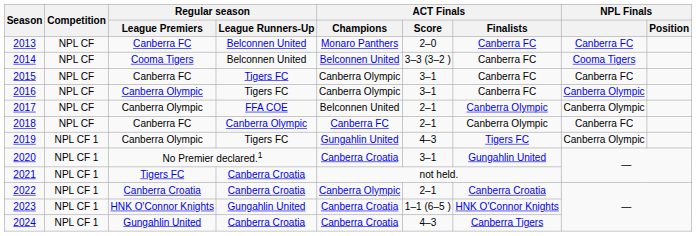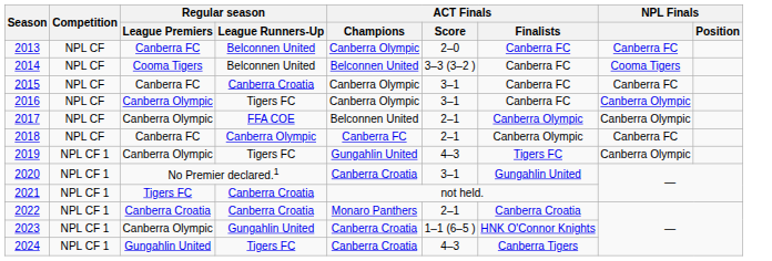 <table class="wikitable sortable" style="text-align:center">
 <tr>
 <th rowspan=2>Season</th>
 <th rowspan=2>Competition</th>
 <th colspan=2>Regular season</th>
 <th colspan=3>ACT Finals</th>
 <th colspan=2>NPL Finals</th>
 </tr>
 <tr>
 <th>League Premiers</th>
 <th>League Runners-Up</th>
 <th>Champions</th>
 <th>Score</th>
 <th>Finalists</th>
 <th></th>
 <th>Position</th>
 </tr>
 <tr>
 <td><a href='#'>2013</a></td>
 <td>NPL CF</td>
 <td><a href='#'>Canberra FC</a></td>
 <td><a href='#'>Belconnen United</a></td>
-<td><a href='#'>Monaro Panthers</a></td>
+<td><a href='#'>Canberra Olympic</a></td>
 <td>2–0</td>
 <td><a href='#'>Canberra FC</a></td>
 <td><a href='#'>Canberra FC</a></td>
 <td></td>
 </tr>
 <tr>
 <td><a href='#'>2014</a></td>
 <td>NPL CF</td>
 <td><a href='#'>Cooma Tigers</a></td>
 <td>Belconnen United</td>
 <td><a href='#'>Belconnen United</a></td>
 <td>3–3 (3–2 )</td>
 <td>Canberra FC</td>
 <td><a href='#'>Cooma Tigers</a></td>
 <td></td>
 </tr>
 <tr>
 <td><a href='#'>2015</a></td>
 <td>NPL CF</td>
 <td>Canberra FC</td>
-<td><a href='#'>Tigers FC</a></td>
+<td><a href='#'>Canberra Croatia</a></td>
 <td>Canberra Olympic</td>
 <td>3–1</td>
 <td>Canberra FC</td>
 <td>Canberra FC</td>
 <td></td>
 </tr>
 <tr>
 <td><a href='#'>2016</a></td>
 <td>NPL CF</td>
 <td><a href='#'>Canberra Olympic</a></td>
 <td>Tigers FC</td>
 <td>Canberra Olympic</td>
 <td>3–1</td>
 <td>Canberra FC</td>
 <td><a href='#'>Canberra Olympic</a></td>
 <td></td>
 </tr>
 <tr>
 <td><a href='#'>2017</a></td>
 <td>NPL CF</td>
 <td>Canberra Olympic</td>
 <td><a href='#'>FFA COE</a></td>
 <td>Belconnen United</td>
 <td>2–1</td>
 <td><a href='#'>Canberra Olympic</a></td>
 <td>Canberra Olympic</td>
 <td></td>
 </tr>
 <tr>
 <td><a href='#'>2018</a></td>
 <td>NPL CF</td>
 <td>Canberra FC</td>
 <td><a href='#'>Canberra Olympic</a></td>
 <td><a href='#'>Canberra FC</a></td>
 <td>2–1</td>
 <td>Canberra Olympic</td>
 <td>Canberra FC</td>
 <td></td>
 </tr>
 <tr>
 <td><a href='#'>2019</a></td>
 <td>NPL CF 1</td>
 <td>Canberra Olympic</td>
 <td>Tigers FC</td>
 <td><a href='#'>Gungahlin United</a></td>
 <td>4–3</td>
 <td><a href='#'>Tigers FC</a></td>
 <td>Canberra Olympic</td>
 <td></td>
 </tr>
 <tr>
 <td><a href='#'>2020</a></td>
 <td>NPL CF 1</td>
 <td colspan=2>No Premier declared.<sup>1</sup></td>
 <td><a href='#'>Canberra Croatia</a></td>
 <td>3–1</td>
 <td><a href='#'>Gungahlin United</a></td>
 <td rowspan="2" colspan="2">—</td>
 </tr>
 <tr>
 <td><a href='#'>2021</a></td>
 <td>NPL CF 1</td>
 <td><a href='#'>Tigers FC</a></td>
 <td><a href='#'>Canberra Croatia</a></td>
 <td colspan="3">not held.</td>
 </tr>
 <tr>
 <td><a href='#'>2022</a></td>
 <td>NPL CF 1</td>
 <td><a href='#'>Canberra Croatia</a></td>
 <td><a href='#'>Canberra Croatia</a></td>
-<td><a href='#'>Canberra Olympic</a></td>
+<td><a href='#'>Monaro Panthers</a></td>
 <td>2–1</td>
 <td><a href='#'>Canberra Croatia</a></td>
 <td rowspan='3' colspan="2">—</td>
 </tr>
 <tr>
 <td><a href='#'>2023</a></td>
 <td>NPL CF 1</td>
-<td><a href='#'>HNK O'Connor Knights</a></td>
+<td>Canberra Olympic</td>
 <td><a href='#'>Gungahlin United</a></td>
 <td><a href='#'>Canberra Croatia</a></td>
 <td>1–1 (6–5 )</td>
 <td><a href='#'>HNK O'Connor Knights</a></td>
 </tr>
 <tr>
 <td><a href='#'>2024</a></td>
 <td>NPL CF 1</td>
 <td><a href='#'>Gungahlin United</a></td>
-<td><a href='#'>Canberra Croatia</a></td>
+<td><a href='#'>Tigers FC</a></td>
 <td><a href='#'>Canberra Croatia</a></td>
 <td>4–3</td>
 <td><a href='#'>Canberra Tigers</a></td>
 </tr>
 </table>
